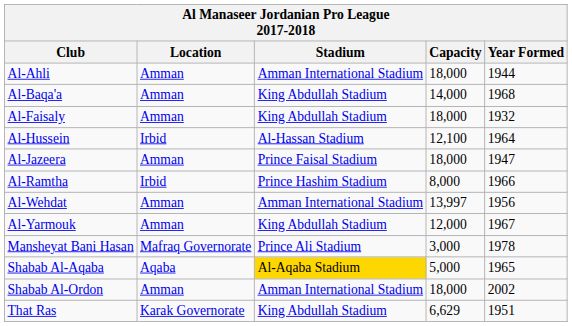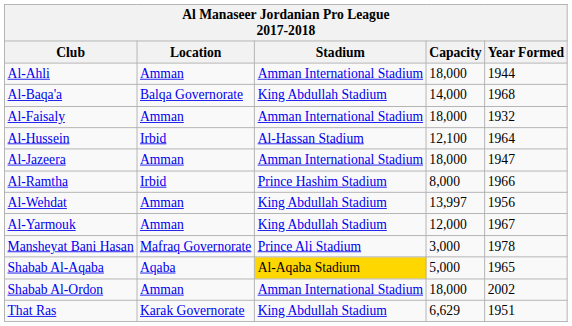 <table class="wikitable">
 <tr>
 <th colspan="5">Al Manaseer Jordanian Pro League<br>2017-2018</th>
 </tr>
 <tr>
 <th>Club</th>
 <th>Location</th>
 <th>Stadium</th>
 <th>Capacity</th>
 <th>Year Formed</th>
 </tr>
 <tr style="vertical-align:top;">
 <td><a href='#'>Al-Ahli</a></td>
 <td><a href='#'>Amman</a></td>
 <td><a href='#'>Amman International Stadium</a></td>
 <td>18,000</td>
 <td>1944</td>
 </tr>
 <tr style="vertical-align:top;">
 <td><a href='#'>Al-Baqa'a</a></td>
-<td><a href='#'>Amman</a></td>
+<td><a href='#'>Balqa Governorate </a></td>
 <td><a href='#'>King Abdullah Stadium</a></td>
 <td>14,000</td>
 <td>1968</td>
 </tr>
 <tr style="vertical-align:top;">
 <td><a href='#'>Al-Faisaly</a></td>
 <td><a href='#'>Amman</a></td>
-<td><a href='#'>King Abdullah Stadium</a></td>
+<td><a href='#'>Amman International Stadium</a></td>
 <td>18,000</td>
 <td>1932</td>
 </tr>
 <tr style="vertical-align:top;">
 <td><a href='#'>Al-Hussein</a></td>
 <td><a href='#'>Irbid</a></td>
 <td><a href='#'>Al-Hassan Stadium</a></td>
 <td>12,100</td>
 <td>1964</td>
 </tr>
 <tr style="vertical-align:top;">
 <td><a href='#'>Al-Jazeera</a></td>
 <td><a href='#'>Amman</a></td>
-<td><a href='#'>Prince Faisal Stadium</a></td>
+<td><a href='#'>Amman International Stadium</a></td>
 <td>18,000</td>
 <td>1947</td>
 </tr>
 <tr style="vertical-align:top;">
 <td><a href='#'>Al-Ramtha</a></td>
 <td><a href='#'>Irbid</a></td>
 <td><a href='#'>Prince Hashim Stadium</a></td>
 <td>8,000</td>
 <td>1966</td>
 </tr>
 <tr style="vertical-align:top;">
 <td><a href='#'>Al-Wehdat</a></td>
 <td><a href='#'>Amman</a></td>
-<td><a href='#'>Amman International Stadium</a></td>
+<td><a href='#'>King Abdullah Stadium</a></td>
 <td>13,997</td>
 <td>1956</td>
 </tr>
 <tr style="vertical-align:top;">
 <td><a href='#'>Al-Yarmouk</a></td>
 <td><a href='#'>Amman</a></td>
 <td><a href='#'>King Abdullah Stadium</a></td>
 <td>12,000</td>
 <td>1967</td>
 </tr>
 <tr style="vertical-align:top;">
 <td><a href='#'>Mansheyat Bani Hasan</a></td>
 <td><a href='#'>Mafraq Governorate</a></td>
 <td><a href='#'>Prince Ali Stadium</a></td>
 <td>3,000</td>
 <td>1978</td>
 </tr>
 <tr style="vertical-align:top;">
 <td><a href='#'>Shabab Al-Aqaba</a></td>
 <td><a href='#'>Aqaba</a></td>
 <td style="background: gold;">Al-Aqaba Stadium</td>
 <td>5,000</td>
 <td>1965</td>
 </tr>
 <tr style="vertical-align:top;">
 <td><a href='#'>Shabab Al-Ordon</a></td>
 <td><a href='#'>Amman</a></td>
 <td><a href='#'>Amman International Stadium</a></td>
 <td>18,000</td>
 <td>2002</td>
 </tr>
 <tr style="vertical-align:top;">
 <td><a href='#'>That Ras</a></td>
 <td><a href='#'>Karak Governorate</a></td>
 <td><a href='#'>King Abdullah Stadium</a></td>
 <td>6,629</td>
 <td>1951</td>
 </tr>
 </table>
